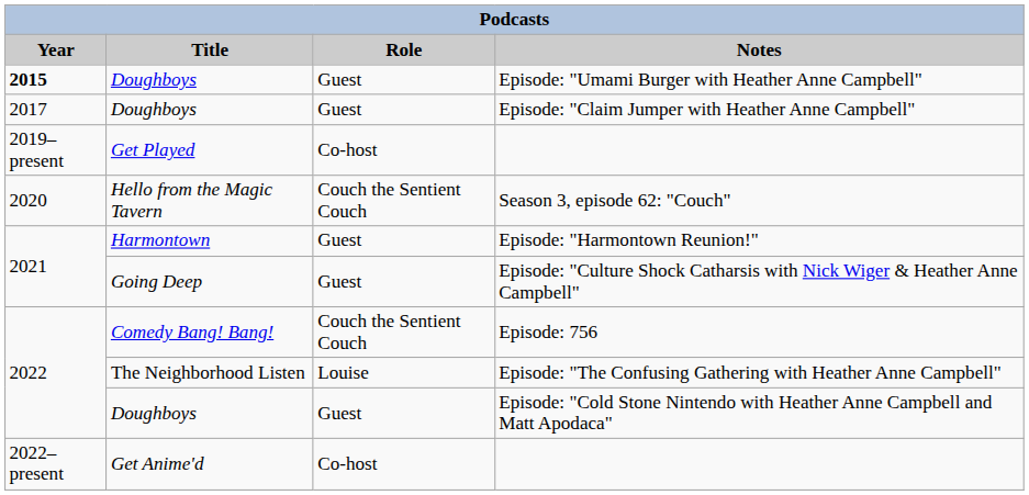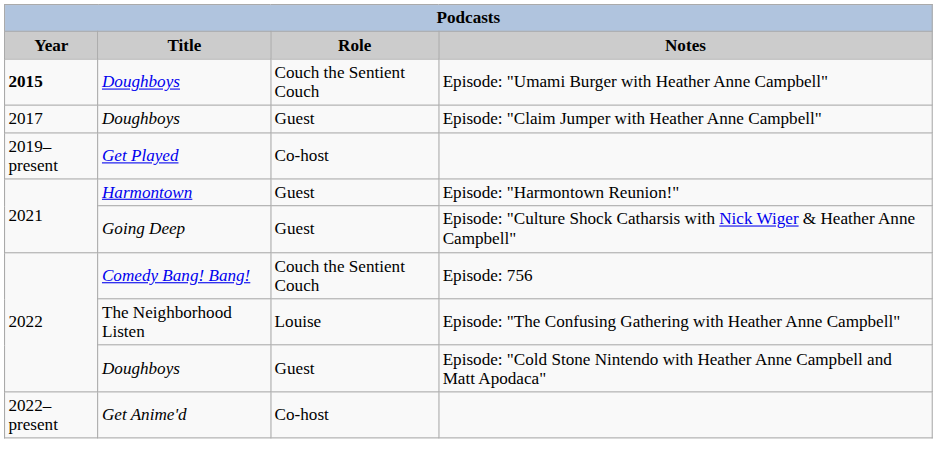 <table class="wikitable">
 <tr>
 <th colspan=4 style="background:#B0C4DE;">Podcasts</th>
 </tr>
 <tr align="center">
 <th style="background: #CCCCCC;">Year</th>
 <th style="background: #CCCCCC;">Title</th>
 <th style="background: #CCCCCC;">Role</th>
 <th style="background: #CCCCCC;">Notes</th>
 </tr>
 <tr>
 <td><strong>2015</strong></td>
 <td><em><a href='#'>Doughboys</a></em></td>
-<td>Guest</td>
+<td>Couch the Sentient Couch</td>
 <td>Episode: "Umami Burger with Heather Anne Campbell"</td>
 </tr>
 <tr>
 <td>2017</td>
 <td><em>Doughboys</em></td>
 <td>Guest</td>
 <td>Episode: "Claim Jumper with Heather Anne Campbell"</td>
 </tr>
 <tr>
 <td>2019–present</td>
 <td><em><a href='#'>Get Played</a></em></td>
 <td>Co-host</td>
 <td></td>
-</tr>
-<tr>
-<td>2020</td>
-<td><em>Hello from the Magic Tavern</em></td>
-<td>Couch the Sentient Couch</td>
-<td>Season 3, episode 62: "Couch"</td>
 </tr>
 <tr>
 <td rowspan="2">2021</td>
 <td><em><a href='#'>Harmontown</a></em></td>
 <td>Guest</td>
 <td>Episode: "Harmontown Reunion!"</td>
 </tr>
 <tr>
 <td><em>Going Deep</em></td>
 <td>Guest</td>
 <td>Episode: "Culture Shock Catharsis with <a href='#'>Nick Wiger</a> & Heather Anne Campbell"</td>
 </tr>
 <tr>
 <td rowspan=3>2022</td>
 <td><em><a href='#'>Comedy Bang! Bang!</a></em></td>
 <td>Couch the Sentient Couch</td>
 <td>Episode: 756</td>
 </tr>
 <tr>
 <td>The Neighborhood Listen</td>
 <td>Louise</td>
 <td>Episode: "The Confusing Gathering with Heather Anne Campbell"</td>
 </tr>
 <tr>
 <td><em>Doughboys</em></td>
 <td>Guest</td>
 <td>Episode: "Cold Stone Nintendo with Heather Anne Campbell and Matt Apodaca"</td>
 </tr>
 <tr>
 <td>2022–present</td>
 <td><em>Get Anime'd</em></td>
 <td>Co-host</td>
 <td></td>
 </tr>
 </table>
